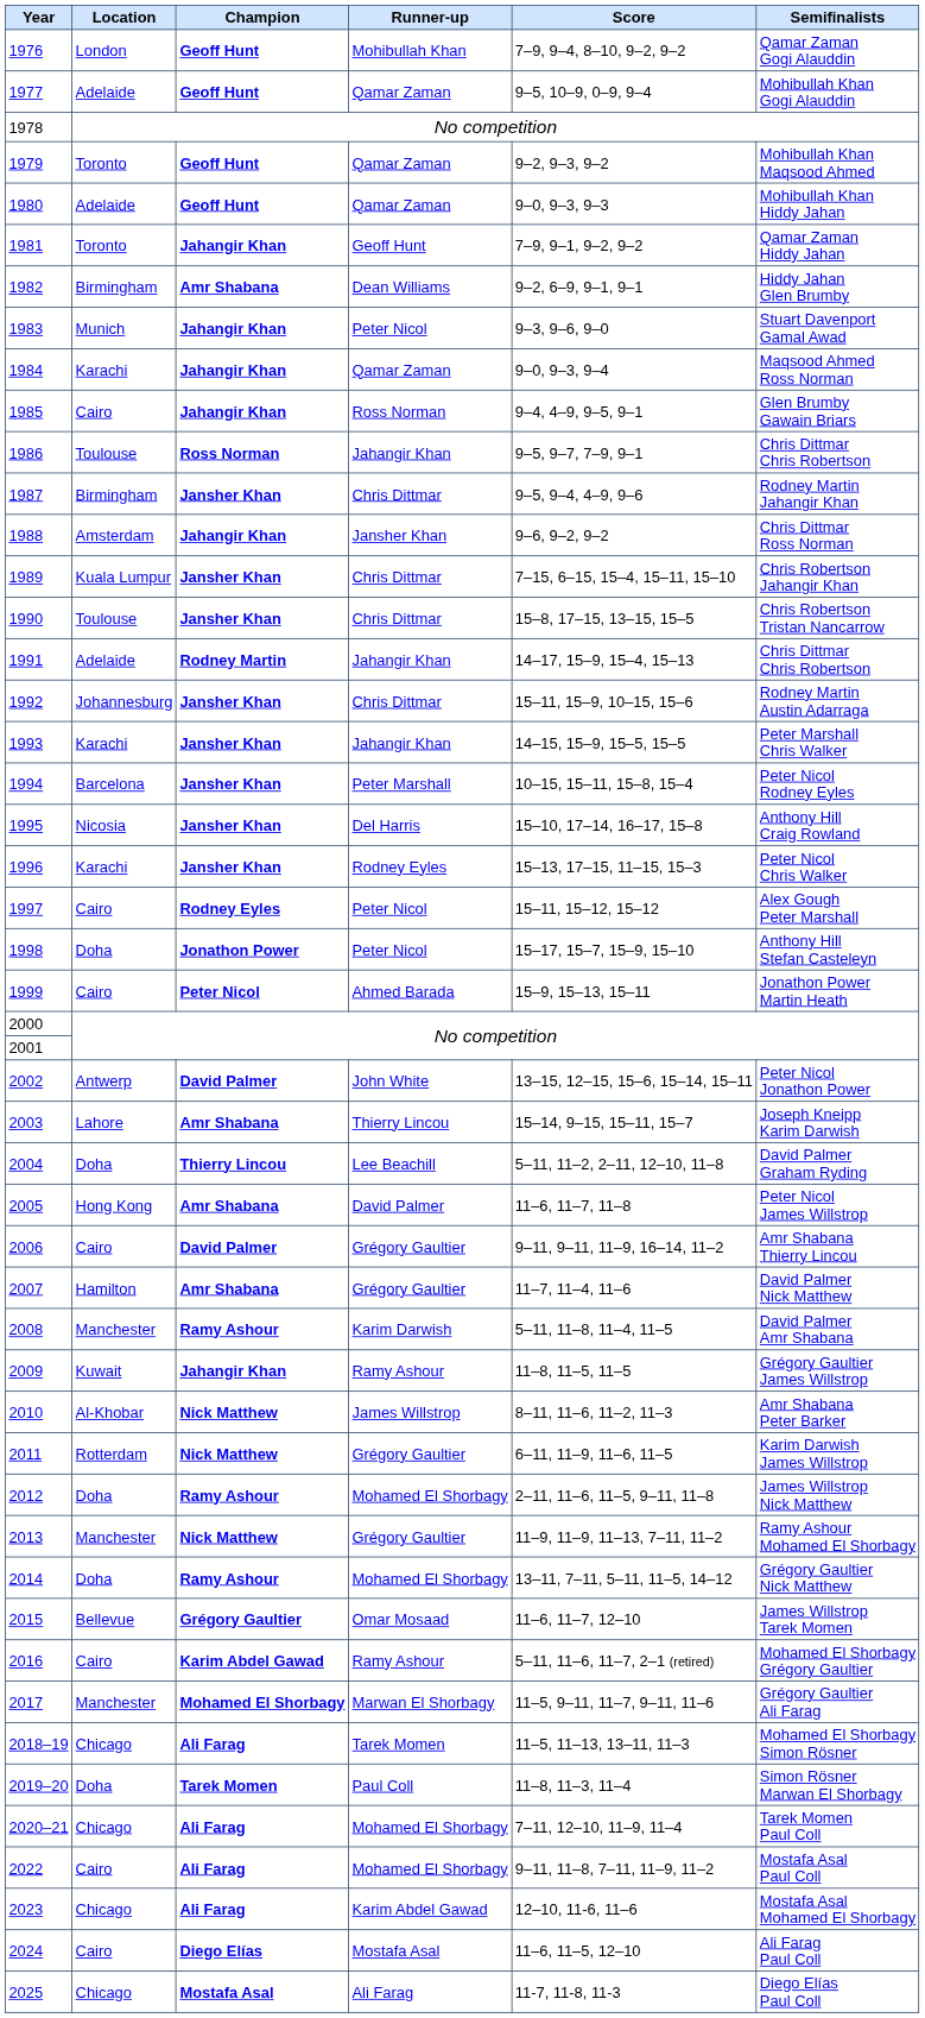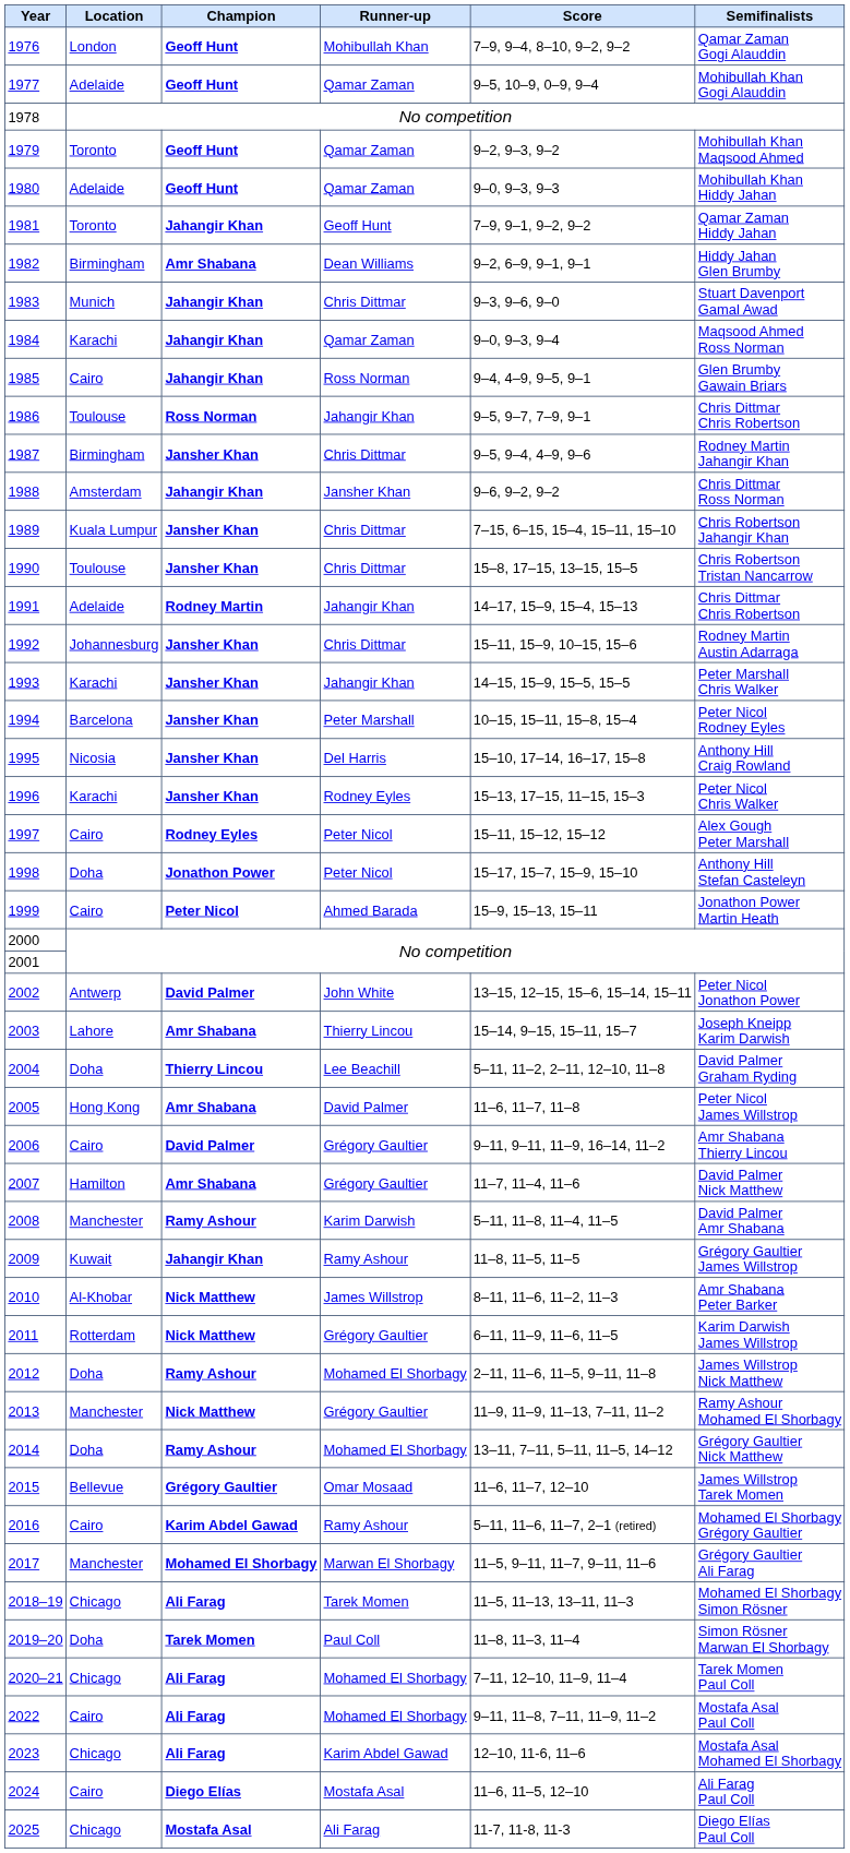 <table cellpadding="3" cellspacing="4" border="1" style="border:#435877 solid 1px; border-collapse: collapse; font-size: 95%;">
 <tr bgcolor="#d1e4fd">
 <th>Year</th>
 <th>Location</th>
 <th>Champion</th>
 <th>Runner-up</th>
 <th>Score</th>
 <th>Semifinalists</th>
 </tr>
 <tr>
 <td><a href='#'>1976</a></td>
 <td> <a href='#'>London</a></td>
 <td> <strong><a href='#'>Geoff Hunt</a></strong></td>
 <td> <a href='#'>Mohibullah Khan</a></td>
 <td>7–9, 9–4, 8–10, 9–2, 9–2</td>
 <td> <a href='#'>Qamar Zaman</a><br> <a href='#'>Gogi Alauddin</a></td>
 </tr>
 <tr>
 <td><a href='#'>1977</a></td>
 <td> <a href='#'>Adelaide</a></td>
 <td> <strong><a href='#'>Geoff Hunt</a></strong></td>
 <td> <a href='#'>Qamar Zaman</a></td>
 <td>9–5, 10–9, 0–9, 9–4</td>
 <td> <a href='#'>Mohibullah Khan</a><br> <a href='#'>Gogi Alauddin</a></td>
 </tr>
 <tr>
 <td>1978</td>
 <td rowspan=1 colspan=5 align="center"><span><big><em>No competition</em></big></span></td>
 </tr>
 <tr>
 <td><a href='#'>1979</a></td>
 <td> <a href='#'>Toronto</a></td>
 <td> <strong><a href='#'>Geoff Hunt</a></strong></td>
 <td> <a href='#'>Qamar Zaman</a></td>
 <td>9–2, 9–3, 9–2</td>
 <td> <a href='#'>Mohibullah Khan</a><br> <a href='#'>Maqsood Ahmed</a></td>
 </tr>
 <tr>
 <td><a href='#'>1980</a></td>
 <td> <a href='#'>Adelaide</a></td>
 <td> <strong><a href='#'>Geoff Hunt</a></strong></td>
 <td> <a href='#'>Qamar Zaman</a></td>
 <td>9–0, 9–3, 9–3</td>
 <td> <a href='#'>Mohibullah Khan</a><br> <a href='#'>Hiddy Jahan</a></td>
 </tr>
 <tr>
 <td><a href='#'>1981</a></td>
 <td> <a href='#'>Toronto</a></td>
 <td> <strong><a href='#'>Jahangir Khan</a></strong></td>
 <td> <a href='#'>Geoff Hunt</a></td>
 <td>7–9, 9–1, 9–2, 9–2</td>
 <td> <a href='#'>Qamar Zaman</a><br> <a href='#'>Hiddy Jahan</a></td>
 </tr>
 <tr>
 <td><a href='#'>1982</a></td>
 <td> <a href='#'>Birmingham</a></td>
 <td> <strong><a href='#'>Amr Shabana</a></strong></td>
 <td> <a href='#'>Dean Williams</a></td>
 <td>9–2, 6–9, 9–1, 9–1</td>
 <td> <a href='#'>Hiddy Jahan</a><br> <a href='#'>Glen Brumby</a></td>
 </tr>
 <tr>
 <td><a href='#'>1983</a></td>
 <td> <a href='#'>Munich</a></td>
 <td> <strong><a href='#'>Jahangir Khan</a></strong></td>
-<td> <a href='#'>Peter Nicol</a></td>
+<td> <a href='#'>Chris Dittmar</a></td>
 <td>9–3, 9–6, 9–0</td>
 <td> <a href='#'>Stuart Davenport</a><br> <a href='#'>Gamal Awad</a></td>
 </tr>
 <tr>
 <td><a href='#'>1984</a></td>
 <td> <a href='#'>Karachi</a></td>
 <td> <strong><a href='#'>Jahangir Khan</a></strong></td>
 <td> <a href='#'>Qamar Zaman</a></td>
 <td>9–0, 9–3, 9–4</td>
 <td> <a href='#'>Maqsood Ahmed</a><br> <a href='#'>Ross Norman</a></td>
 </tr>
 <tr>
 <td><a href='#'>1985</a></td>
 <td> <a href='#'>Cairo</a></td>
 <td> <strong><a href='#'>Jahangir Khan</a></strong></td>
 <td> <a href='#'>Ross Norman</a></td>
 <td>9–4, 4–9, 9–5, 9–1</td>
 <td> <a href='#'>Glen Brumby</a><br> <a href='#'>Gawain Briars</a></td>
 </tr>
 <tr>
 <td><a href='#'>1986</a></td>
 <td> <a href='#'>Toulouse</a></td>
 <td> <strong><a href='#'>Ross Norman</a></strong></td>
 <td> <a href='#'>Jahangir Khan</a></td>
 <td>9–5, 9–7, 7–9, 9–1</td>
 <td> <a href='#'>Chris Dittmar</a><br> <a href='#'>Chris Robertson</a></td>
 </tr>
 <tr>
 <td><a href='#'>1987</a></td>
 <td> <a href='#'>Birmingham</a></td>
 <td> <strong><a href='#'>Jansher Khan</a></strong></td>
 <td> <a href='#'>Chris Dittmar</a></td>
 <td>9–5, 9–4, 4–9, 9–6</td>
 <td> <a href='#'>Rodney Martin</a><br> <a href='#'>Jahangir Khan</a></td>
 </tr>
 <tr>
 <td><a href='#'>1988</a></td>
 <td> <a href='#'>Amsterdam</a></td>
 <td> <strong><a href='#'>Jahangir Khan</a></strong></td>
 <td> <a href='#'>Jansher Khan</a></td>
 <td>9–6, 9–2, 9–2</td>
 <td> <a href='#'>Chris Dittmar</a><br> <a href='#'>Ross Norman</a></td>
 </tr>
 <tr>
 <td><a href='#'>1989</a></td>
 <td> <a href='#'>Kuala Lumpur</a></td>
 <td> <strong><a href='#'>Jansher Khan</a></strong></td>
 <td> <a href='#'>Chris Dittmar</a></td>
 <td>7–15, 6–15, 15–4, 15–11, 15–10</td>
 <td> <a href='#'>Chris Robertson</a><br> <a href='#'>Jahangir Khan</a></td>
 </tr>
 <tr>
 <td><a href='#'>1990</a></td>
 <td> <a href='#'>Toulouse</a></td>
 <td> <strong><a href='#'>Jansher Khan</a></strong></td>
 <td> <a href='#'>Chris Dittmar</a></td>
 <td>15–8, 17–15, 13–15, 15–5</td>
 <td> <a href='#'>Chris Robertson</a><br> <a href='#'>Tristan Nancarrow</a></td>
 </tr>
 <tr>
 <td><a href='#'>1991</a></td>
 <td> <a href='#'>Adelaide</a></td>
 <td> <strong><a href='#'>Rodney Martin</a></strong></td>
 <td> <a href='#'>Jahangir Khan</a></td>
 <td>14–17, 15–9, 15–4, 15–13</td>
 <td> <a href='#'>Chris Dittmar</a><br> <a href='#'>Chris Robertson</a></td>
 </tr>
 <tr>
 <td><a href='#'>1992</a></td>
 <td> <a href='#'>Johannesburg</a></td>
 <td> <strong><a href='#'>Jansher Khan</a></strong></td>
 <td> <a href='#'>Chris Dittmar</a></td>
 <td>15–11, 15–9, 10–15, 15–6</td>
 <td> <a href='#'>Rodney Martin</a><br> <a href='#'>Austin Adarraga</a></td>
 </tr>
 <tr>
 <td><a href='#'>1993</a></td>
 <td> <a href='#'>Karachi</a></td>
 <td> <strong><a href='#'>Jansher Khan</a></strong></td>
 <td> <a href='#'>Jahangir Khan</a></td>
 <td>14–15, 15–9, 15–5, 15–5</td>
 <td> <a href='#'>Peter Marshall</a><br> <a href='#'>Chris Walker</a></td>
 </tr>
 <tr>
 <td><a href='#'>1994</a></td>
 <td> <a href='#'>Barcelona</a></td>
 <td> <strong><a href='#'>Jansher Khan</a></strong></td>
 <td> <a href='#'>Peter Marshall</a></td>
 <td>10–15, 15–11, 15–8, 15–4</td>
 <td> <a href='#'>Peter Nicol</a><br> <a href='#'>Rodney Eyles</a></td>
 </tr>
 <tr>
 <td><a href='#'>1995</a></td>
 <td> <a href='#'>Nicosia</a></td>
 <td> <strong><a href='#'>Jansher Khan</a></strong></td>
 <td> <a href='#'>Del Harris</a></td>
 <td>15–10, 17–14, 16–17, 15–8</td>
 <td> <a href='#'>Anthony Hill</a><br> <a href='#'>Craig Rowland</a></td>
 </tr>
 <tr>
 <td><a href='#'>1996</a></td>
 <td> <a href='#'>Karachi</a></td>
 <td> <strong><a href='#'>Jansher Khan</a></strong></td>
 <td> <a href='#'>Rodney Eyles</a></td>
 <td>15–13, 17–15, 11–15, 15–3</td>
 <td> <a href='#'>Peter Nicol</a><br> <a href='#'>Chris Walker</a></td>
 </tr>
 <tr>
 <td><a href='#'>1997</a></td>
 <td> <a href='#'>Cairo</a></td>
 <td> <strong><a href='#'>Rodney Eyles</a></strong></td>
 <td> <a href='#'>Peter Nicol</a></td>
 <td>15–11, 15–12, 15–12</td>
 <td> <a href='#'>Alex Gough</a><br> <a href='#'>Peter Marshall</a></td>
 </tr>
 <tr>
 <td><a href='#'>1998</a></td>
 <td> <a href='#'>Doha</a></td>
 <td> <strong><a href='#'>Jonathon Power</a></strong></td>
 <td> <a href='#'>Peter Nicol</a></td>
 <td>15–17, 15–7, 15–9, 15–10</td>
 <td> <a href='#'>Anthony Hill</a><br> <a href='#'>Stefan Casteleyn</a></td>
 </tr>
 <tr>
 <td><a href='#'>1999</a></td>
 <td> <a href='#'>Cairo</a></td>
 <td> <strong><a href='#'>Peter Nicol</a></strong></td>
 <td> <a href='#'>Ahmed Barada</a></td>
 <td>15–9, 15–13, 15–11</td>
 <td> <a href='#'>Jonathon Power</a><br> <a href='#'>Martin Heath</a></td>
 </tr>
 <tr>
 <td>2000</td>
 <td rowspan=2 colspan=5 align="center"><span><big><em>No competition</em></big></span></td>
 </tr>
 <tr>
 <td>2001</td>
 </tr>
 <tr>
 <td><a href='#'>2002</a></td>
 <td> <a href='#'>Antwerp</a></td>
 <td> <strong><a href='#'>David Palmer</a></strong></td>
 <td> <a href='#'>John White</a></td>
 <td>13–15, 12–15, 15–6, 15–14, 15–11</td>
 <td> <a href='#'>Peter Nicol</a><br> <a href='#'>Jonathon Power</a></td>
 </tr>
 <tr>
 <td><a href='#'>2003</a></td>
 <td> <a href='#'>Lahore</a></td>
 <td> <strong><a href='#'>Amr Shabana</a></strong></td>
 <td> <a href='#'>Thierry Lincou</a></td>
 <td>15–14, 9–15, 15–11, 15–7</td>
 <td> <a href='#'>Joseph Kneipp</a><br> <a href='#'>Karim Darwish</a></td>
 </tr>
 <tr>
 <td><a href='#'>2004</a></td>
 <td> <a href='#'>Doha</a></td>
 <td> <strong><a href='#'>Thierry Lincou</a></strong></td>
 <td> <a href='#'>Lee Beachill</a></td>
 <td>5–11, 11–2, 2–11, 12–10, 11–8</td>
 <td> <a href='#'>David Palmer</a><br> <a href='#'>Graham Ryding</a></td>
 </tr>
 <tr>
 <td><a href='#'>2005</a></td>
 <td> <a href='#'>Hong Kong</a></td>
 <td> <strong><a href='#'>Amr Shabana</a></strong></td>
 <td> <a href='#'>David Palmer</a></td>
 <td>11–6, 11–7, 11–8</td>
 <td> <a href='#'>Peter Nicol</a><br> <a href='#'>James Willstrop</a></td>
 </tr>
 <tr>
 <td><a href='#'>2006</a></td>
 <td> <a href='#'>Cairo</a></td>
 <td> <strong><a href='#'>David Palmer</a></strong></td>
 <td> <a href='#'>Grégory Gaultier</a></td>
 <td>9–11, 9–11, 11–9, 16–14, 11–2</td>
 <td> <a href='#'>Amr Shabana</a><br> <a href='#'>Thierry Lincou</a></td>
 </tr>
 <tr>
 <td><a href='#'>2007</a></td>
 <td> <a href='#'>Hamilton</a></td>
 <td> <strong><a href='#'>Amr Shabana</a></strong></td>
 <td> <a href='#'>Grégory Gaultier</a></td>
 <td>11–7, 11–4, 11–6</td>
 <td> <a href='#'>David Palmer</a><br> <a href='#'>Nick Matthew</a></td>
 </tr>
 <tr>
 <td><a href='#'>2008</a></td>
 <td> <a href='#'>Manchester</a></td>
 <td> <strong><a href='#'>Ramy Ashour</a></strong></td>
 <td> <a href='#'>Karim Darwish</a></td>
 <td>5–11, 11–8, 11–4, 11–5</td>
 <td> <a href='#'>David Palmer</a><br> <a href='#'>Amr Shabana</a></td>
 </tr>
 <tr>
 <td><a href='#'>2009</a></td>
 <td> <a href='#'>Kuwait</a></td>
 <td> <strong><a href='#'>Jahangir Khan</a></strong></td>
 <td> <a href='#'>Ramy Ashour</a></td>
 <td>11–8, 11–5, 11–5</td>
 <td> <a href='#'>Grégory Gaultier</a><br> <a href='#'>James Willstrop</a></td>
 </tr>
 <tr>
 <td><a href='#'>2010</a></td>
 <td> <a href='#'>Al-Khobar</a></td>
 <td> <strong><a href='#'>Nick Matthew</a></strong></td>
 <td> <a href='#'>James Willstrop</a></td>
 <td>8–11, 11–6, 11–2, 11–3</td>
 <td> <a href='#'>Amr Shabana</a><br> <a href='#'>Peter Barker</a></td>
 </tr>
 <tr>
 <td><a href='#'>2011</a></td>
 <td> <a href='#'>Rotterdam</a></td>
 <td> <strong><a href='#'>Nick Matthew</a></strong></td>
 <td> <a href='#'>Grégory Gaultier</a></td>
 <td>6–11, 11–9, 11–6, 11–5</td>
 <td> <a href='#'>Karim Darwish</a><br> <a href='#'>James Willstrop</a></td>
 </tr>
 <tr>
 <td><a href='#'>2012</a></td>
 <td> <a href='#'>Doha</a></td>
 <td> <strong><a href='#'>Ramy Ashour</a></strong></td>
 <td> <a href='#'>Mohamed El Shorbagy</a></td>
 <td>2–11, 11–6, 11–5, 9–11, 11–8</td>
 <td> <a href='#'>James Willstrop</a><br> <a href='#'>Nick Matthew</a></td>
 </tr>
 <tr>
 <td><a href='#'>2013</a></td>
 <td> <a href='#'>Manchester</a></td>
 <td> <strong><a href='#'>Nick Matthew</a></strong></td>
 <td> <a href='#'>Grégory Gaultier</a></td>
 <td>11–9, 11–9, 11–13, 7–11, 11–2</td>
 <td> <a href='#'>Ramy Ashour</a><br> <a href='#'>Mohamed El Shorbagy</a></td>
 </tr>
 <tr>
 <td><a href='#'>2014</a></td>
 <td> <a href='#'>Doha</a></td>
 <td> <strong><a href='#'>Ramy Ashour</a></strong></td>
 <td> <a href='#'>Mohamed El Shorbagy</a></td>
 <td>13–11, 7–11, 5–11, 11–5, 14–12</td>
 <td> <a href='#'>Grégory Gaultier</a><br> <a href='#'>Nick Matthew</a></td>
 </tr>
 <tr>
 <td><a href='#'>2015</a></td>
 <td> <a href='#'>Bellevue</a></td>
 <td> <strong><a href='#'>Grégory Gaultier</a></strong></td>
 <td> <a href='#'>Omar Mosaad</a></td>
 <td>11–6, 11–7, 12–10</td>
 <td> <a href='#'>James Willstrop</a><br> <a href='#'>Tarek Momen</a></td>
 </tr>
 <tr>
 <td><a href='#'>2016</a></td>
 <td> <a href='#'>Cairo</a></td>
 <td> <strong><a href='#'>Karim Abdel Gawad</a></strong></td>
 <td> <a href='#'>Ramy Ashour</a></td>
 <td>5–11, 11–6, 11–7, 2–1 <small>(retired)</small></td>
 <td> <a href='#'>Mohamed El Shorbagy</a><br> <a href='#'>Grégory Gaultier</a></td>
 </tr>
 <tr>
 <td><a href='#'>2017</a></td>
 <td> <a href='#'>Manchester</a></td>
 <td> <strong><a href='#'>Mohamed El Shorbagy</a></strong></td>
 <td> <a href='#'>Marwan El Shorbagy</a></td>
 <td>11–5, 9–11, 11–7, 9–11, 11–6</td>
 <td> <a href='#'>Grégory Gaultier</a><br> <a href='#'>Ali Farag</a></td>
 </tr>
 <tr>
 <td><a href='#'>2018–19</a></td>
 <td> <a href='#'>Chicago</a></td>
 <td> <strong><a href='#'>Ali Farag</a></strong></td>
 <td> <a href='#'>Tarek Momen</a></td>
 <td>11–5, 11–13, 13–11, 11–3</td>
 <td> <a href='#'>Mohamed El Shorbagy</a><br> <a href='#'>Simon Rösner</a></td>
 </tr>
 <tr>
 <td><a href='#'>2019–20</a></td>
 <td> <a href='#'>Doha</a></td>
 <td> <strong><a href='#'>Tarek Momen</a></strong></td>
 <td> <a href='#'>Paul Coll</a></td>
 <td>11–8, 11–3, 11–4</td>
 <td> <a href='#'>Simon Rösner</a><br> <a href='#'>Marwan El Shorbagy</a></td>
 </tr>
 <tr>
 <td><a href='#'>2020–21</a></td>
 <td> <a href='#'>Chicago</a></td>
 <td> <strong><a href='#'>Ali Farag</a></strong></td>
 <td> <a href='#'>Mohamed El Shorbagy</a></td>
 <td>7–11, 12–10, 11–9, 11–4</td>
 <td> <a href='#'>Tarek Momen</a><br> <a href='#'>Paul Coll</a></td>
 </tr>
 <tr>
 <td><a href='#'>2022</a></td>
 <td> <a href='#'>Cairo</a></td>
 <td> <strong><a href='#'>Ali Farag</a></strong></td>
 <td> <a href='#'>Mohamed El Shorbagy</a></td>
 <td>9–11, 11–8, 7–11, 11–9, 11–2</td>
 <td> <a href='#'>Mostafa Asal</a><br> <a href='#'>Paul Coll</a></td>
 </tr>
 <tr>
 <td><a href='#'>2023</a></td>
 <td> <a href='#'>Chicago</a></td>
 <td> <strong><a href='#'>Ali Farag</a></strong></td>
 <td> <a href='#'>Karim Abdel Gawad</a></td>
 <td>12–10, 11-6, 11–6</td>
 <td> <a href='#'>Mostafa Asal</a><br> <a href='#'>Mohamed El Shorbagy</a></td>
 </tr>
 <tr>
 <td><a href='#'>2024</a></td>
 <td> <a href='#'>Cairo</a></td>
 <td> <strong><a href='#'>Diego Elías</a></strong></td>
 <td> <a href='#'>Mostafa Asal</a></td>
 <td>11–6, 11–5, 12–10</td>
 <td> <a href='#'>Ali Farag</a> <br> <a href='#'>Paul Coll</a></td>
 </tr>
 <tr>
 <td><a href='#'>2025</a></td>
 <td> <a href='#'>Chicago</a></td>
 <td> <strong><a href='#'>Mostafa Asal</a></strong></td>
 <td> <a href='#'>Ali Farag</a></td>
 <td>11-7, 11-8, 11-3</td>
 <td> <a href='#'>Diego Elías</a> <br> <a href='#'>Paul Coll</a></td>
 </tr>
 </table>
